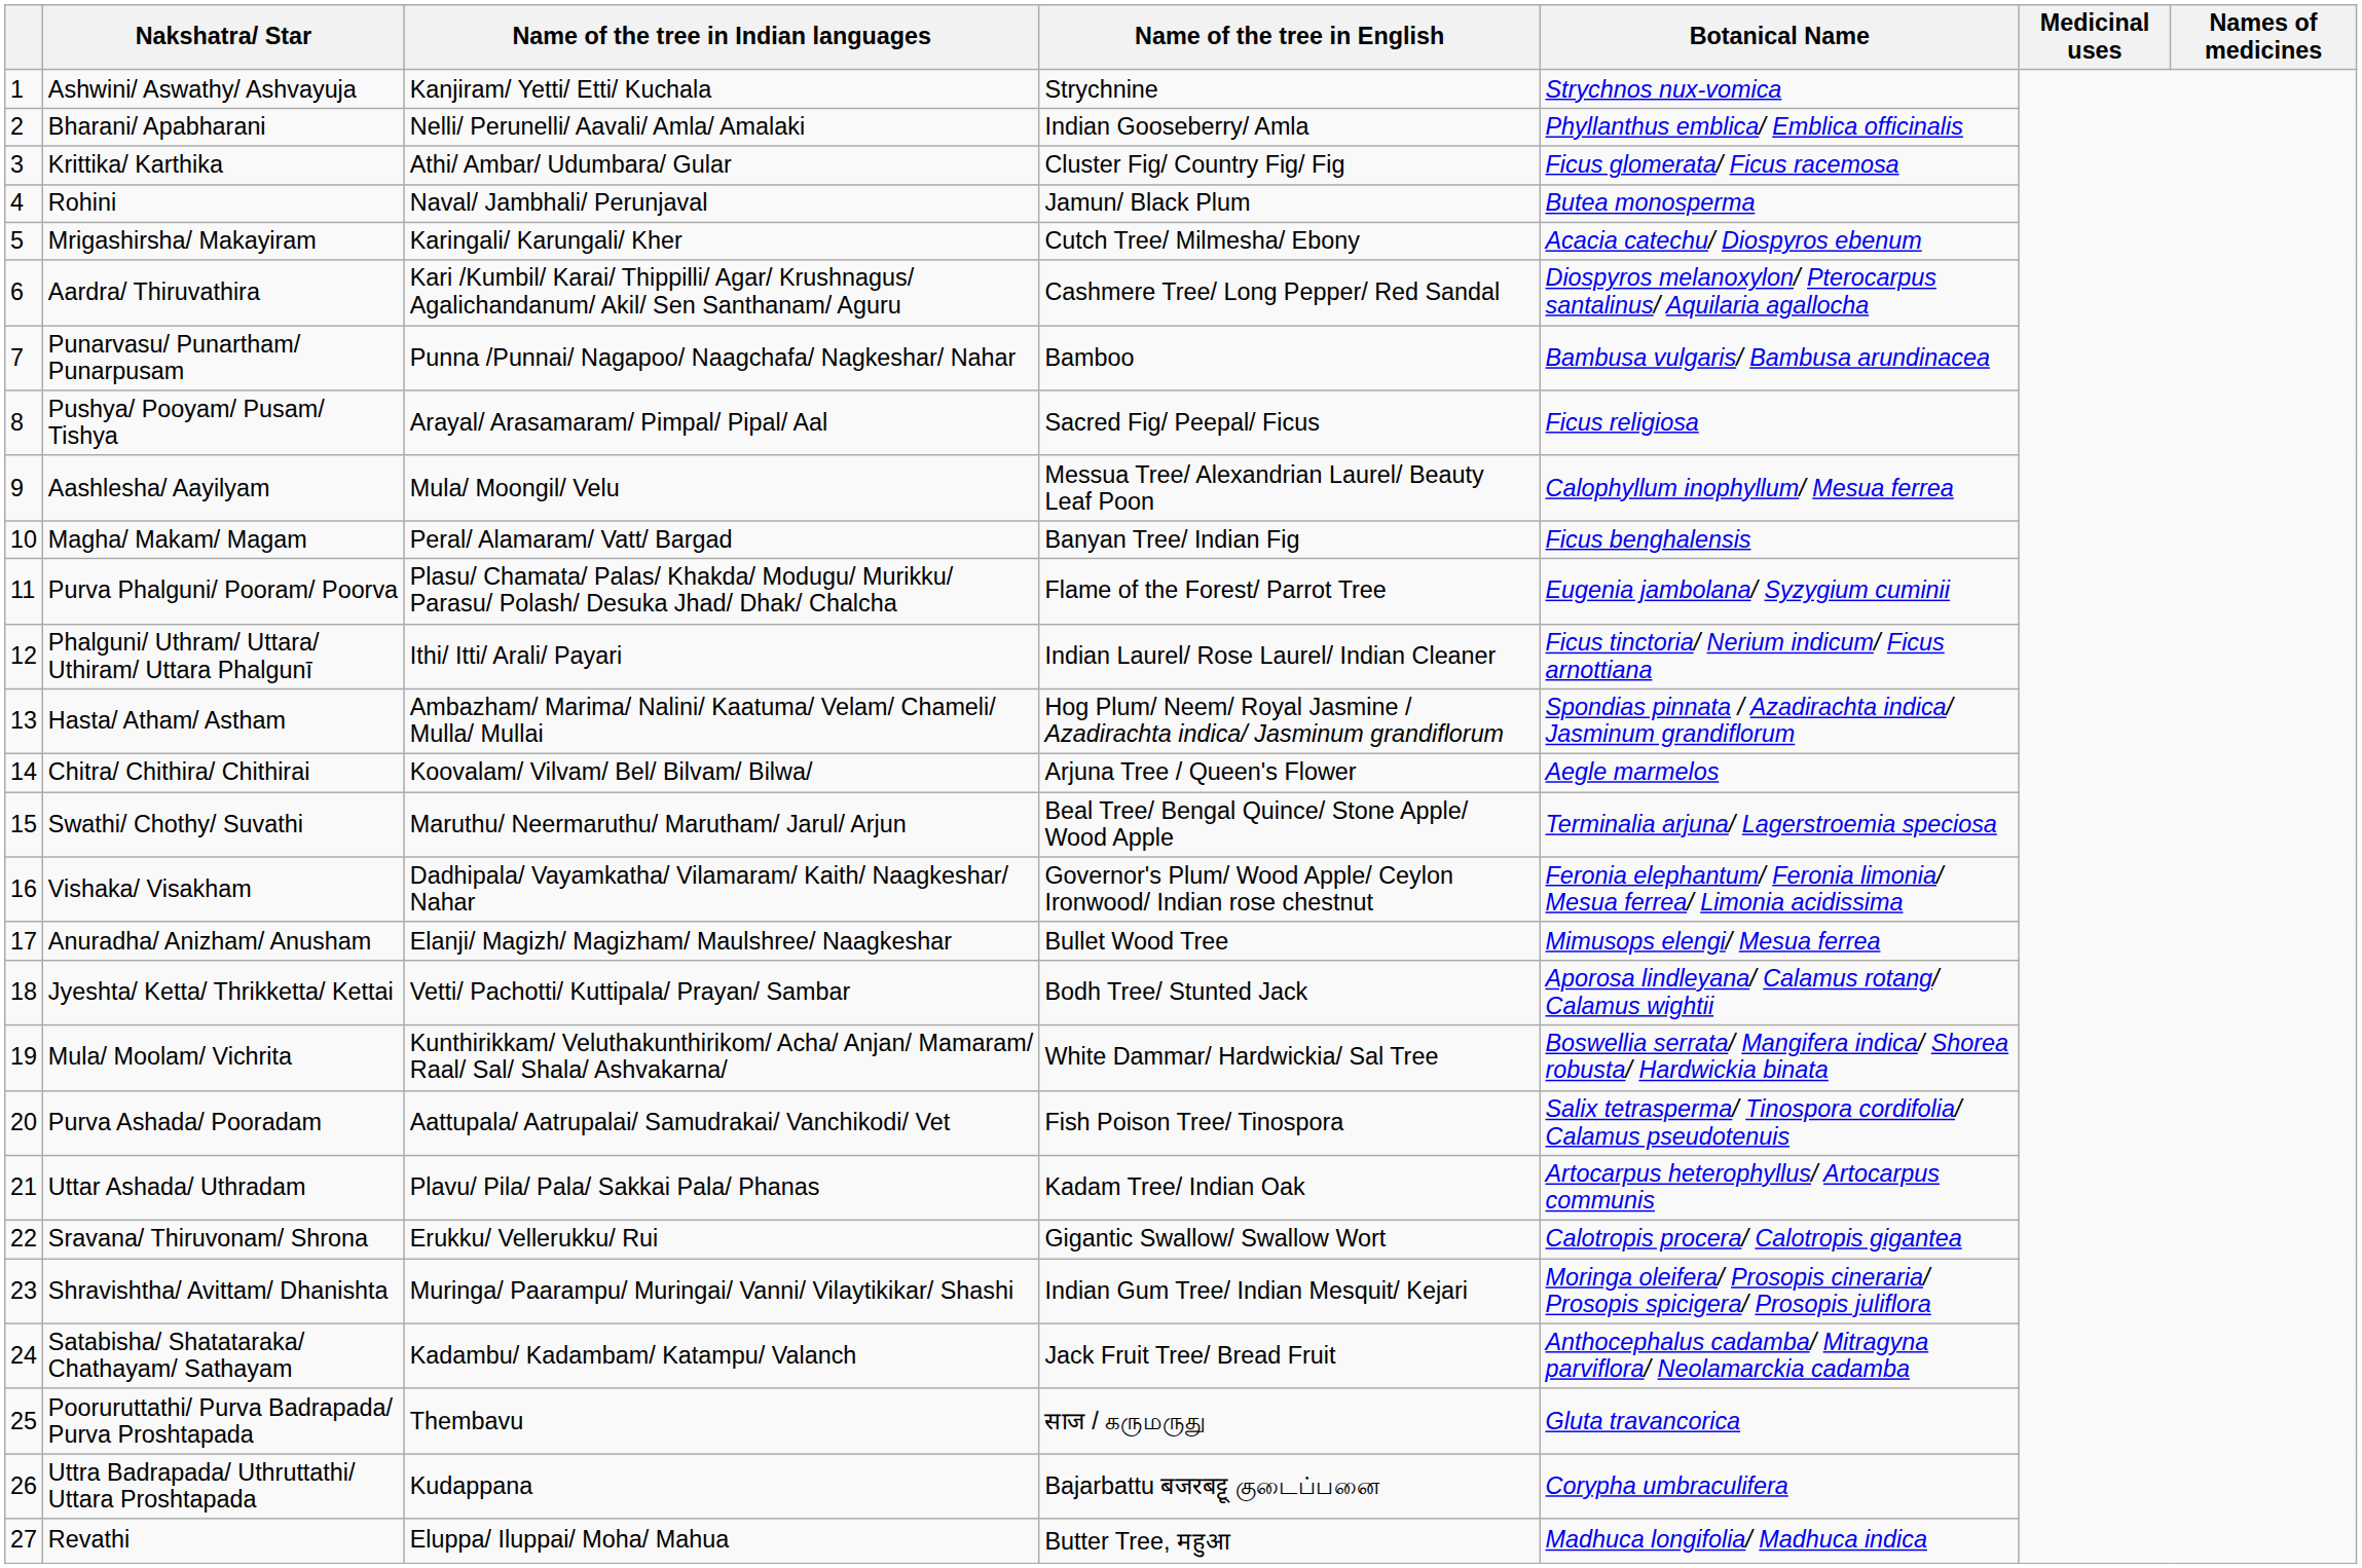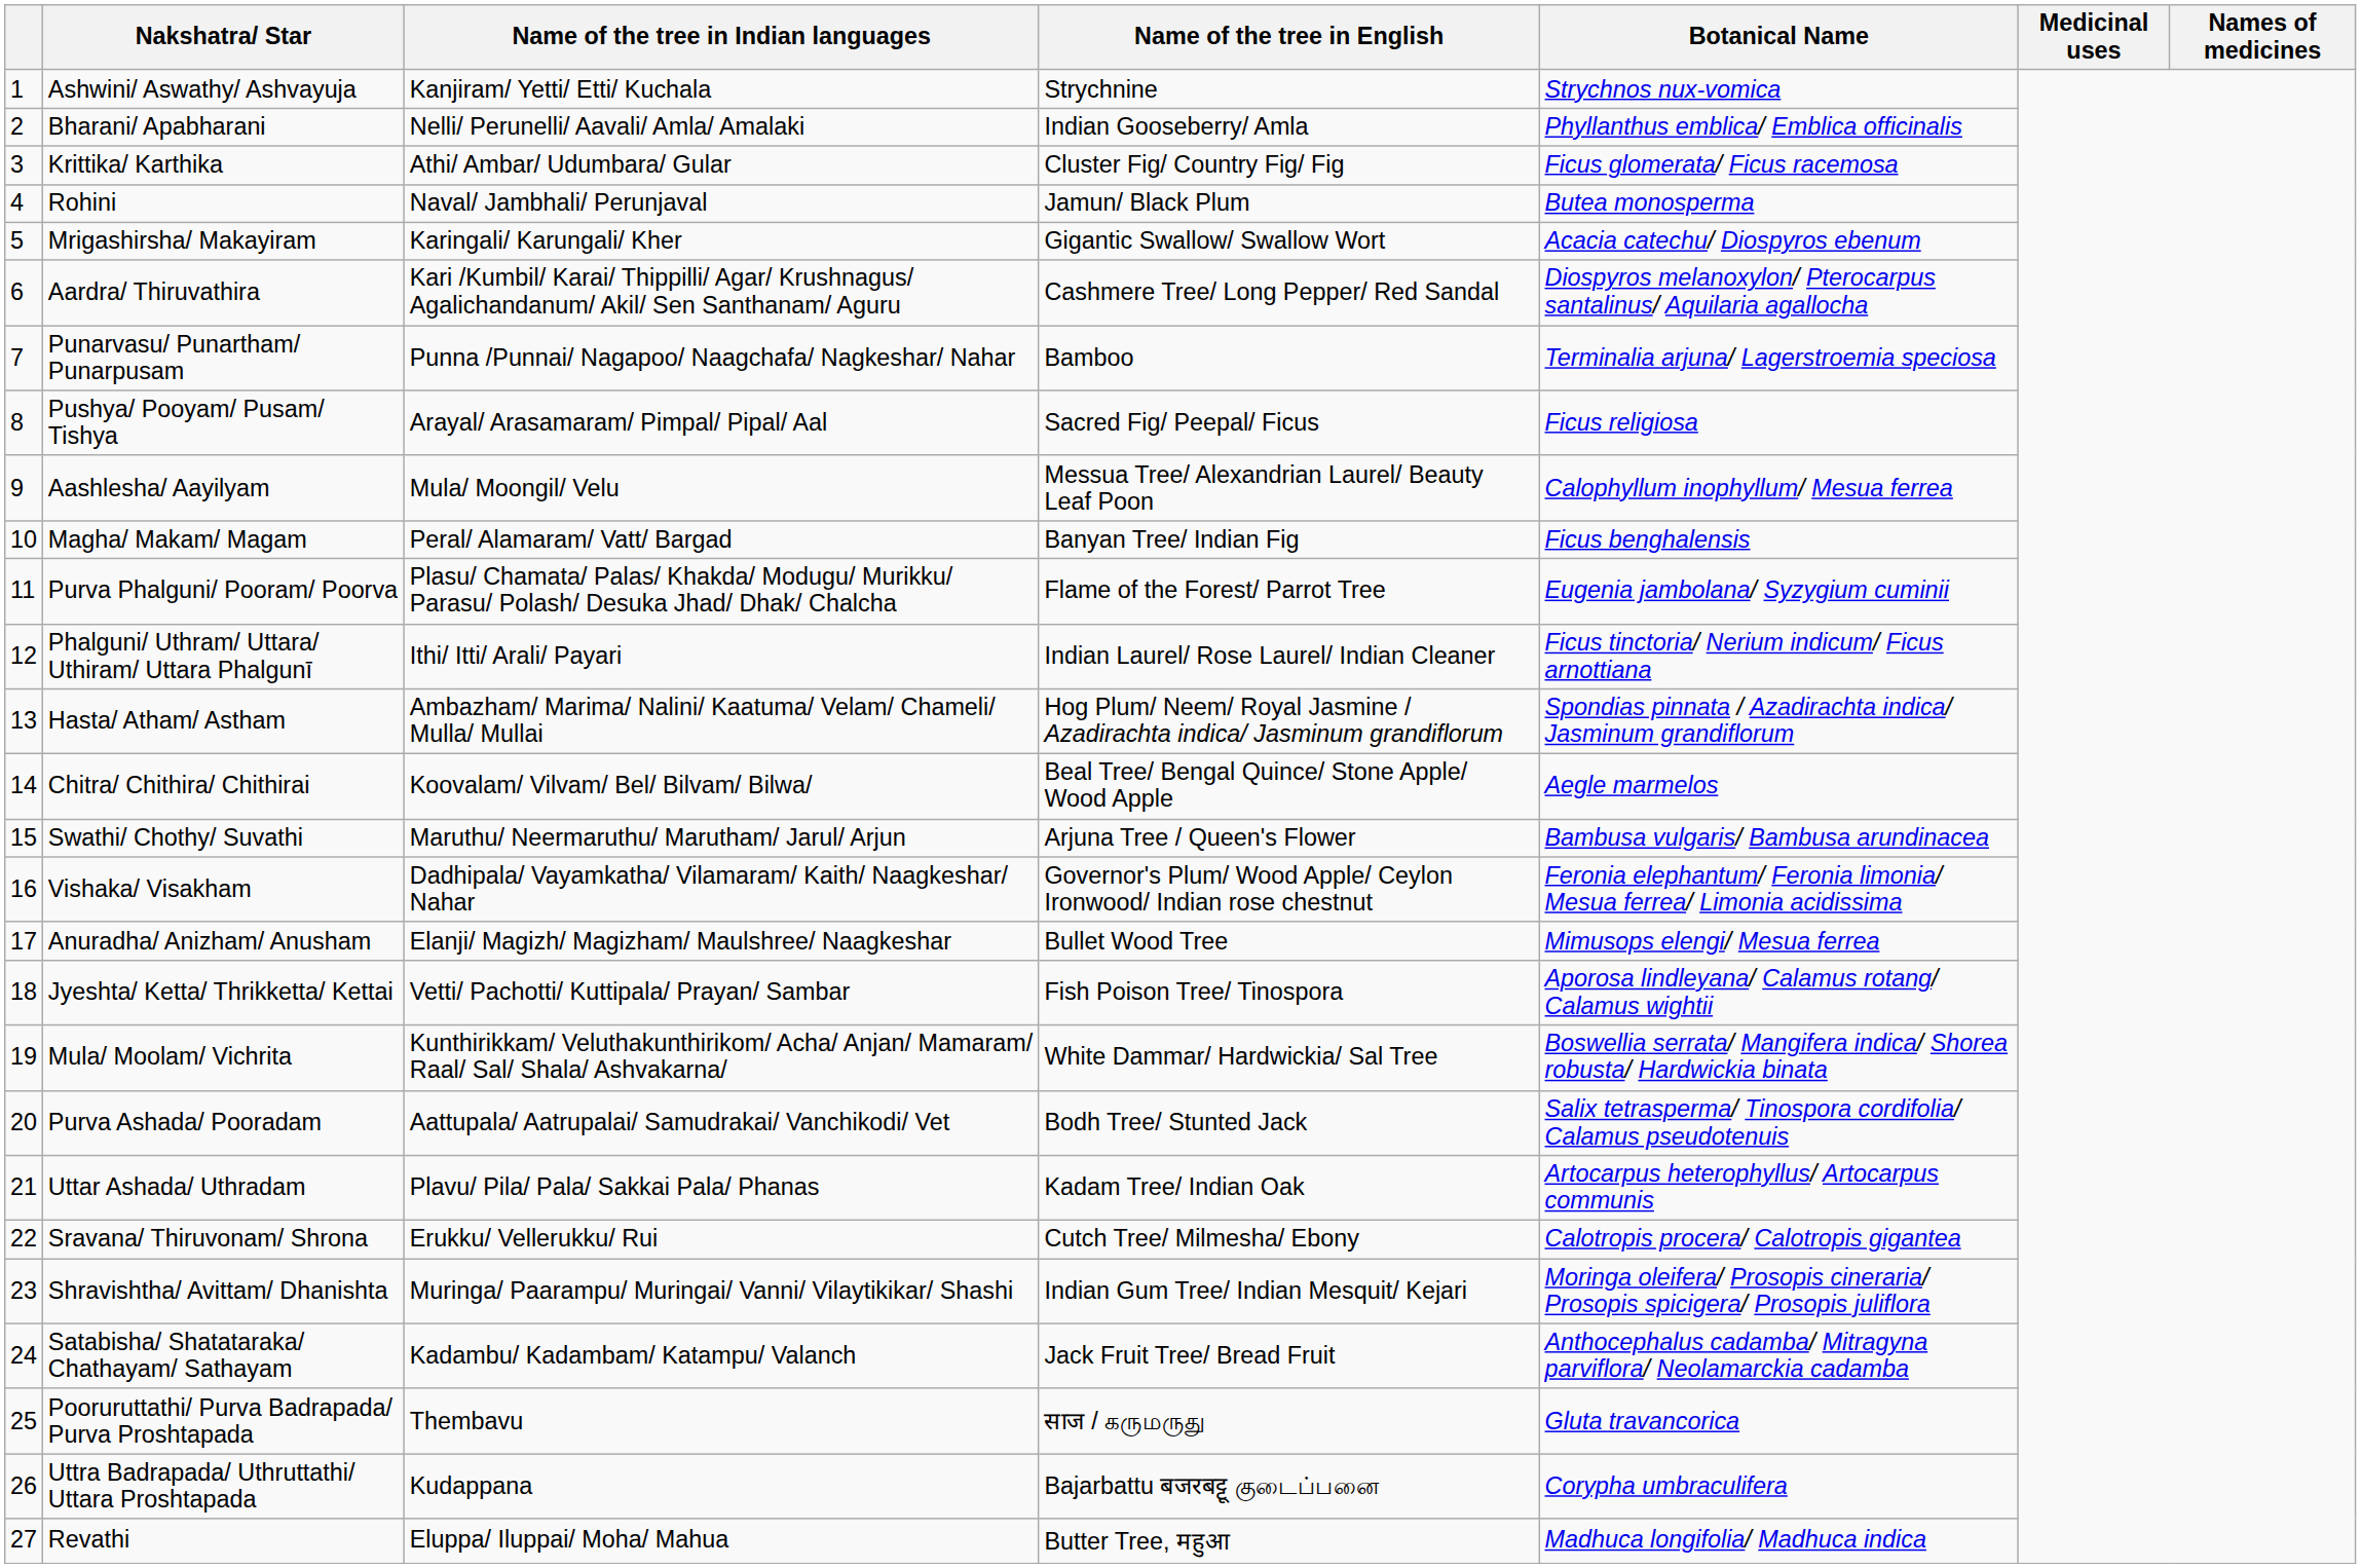 <table class="wikitable sortable">
 <tr>
 <th></th>
 <th>Nakshatra/ Star</th>
 <th>Name of the tree in Indian languages</th>
 <th>Name of the tree in English</th>
 <th>Botanical Name</th>
 <th>Medicinal uses</th>
 <th>Names of medicines</th>
 </tr>
 <tr>
 <td>1</td>
 <td>Ashwini/ Aswathy/ Ashvayuja</td>
 <td>Kanjiram/ Yetti/ Etti/ Kuchala</td>
 <td>Strychnine</td>
 <td><em><a href='#'>Strychnos nux-vomica</a></em></td>
 </tr>
 <tr>
 <td>2</td>
 <td>Bharani/ Apabharani</td>
 <td>Nelli/ Perunelli/ Aavali/ Amla/ Amalaki</td>
 <td>Indian Gooseberry/ Amla</td>
 <td><em><a href='#'>Phyllanthus emblica</a>/ <a href='#'>Emblica officinalis</a></em></td>
 </tr>
 <tr>
 <td>3</td>
 <td>Krittika/ Karthika</td>
 <td>Athi/ Ambar/ Udumbara/ Gular</td>
 <td>Cluster Fig/ Country Fig/ Fig</td>
 <td><em><a href='#'>Ficus glomerata</a>/ <a href='#'>Ficus racemosa</a></em></td>
 </tr>
 <tr>
 <td>4</td>
 <td>Rohini</td>
 <td>Naval/ Jambhali/ Perunjaval</td>
 <td>Jamun/ Black Plum</td>
 <td><em><a href='#'>Butea monosperma</a></em></td>
 </tr>
 <tr>
 <td>5</td>
 <td>Mrigashirsha/ Makayiram</td>
 <td>Karingali/ Karungali/ Kher</td>
-<td>Cutch Tree/ Milmesha/ Ebony</td>
+<td>Gigantic Swallow/ Swallow Wort</td>
 <td><em><a href='#'>Acacia catechu</a>/ <a href='#'>Diospyros ebenum</a></em></td>
 </tr>
 <tr>
 <td>6</td>
 <td>Aardra/ Thiruvathira</td>
 <td>Kari /Kumbil/ Karai/ Thippilli/ Agar/ Krushnagus/ Agalichandanum/ Akil/ Sen Santhanam/ Aguru</td>
 <td>Cashmere Tree/ Long Pepper/ Red Sandal</td>
 <td><em><a href='#'>Diospyros melanoxylon</a>/ <a href='#'>Pterocarpus santalinus</a>/ <a href='#'>Aquilaria agallocha</a></em></td>
 </tr>
 <tr>
 <td>7</td>
 <td>Punarvasu/ Punartham/ Punarpusam</td>
 <td>Punna /Punnai/ Nagapoo/ Naagchafa/ Nagkeshar/ Nahar</td>
 <td>Bamboo</td>
-<td><em><a href='#'>Bambusa vulgaris</a>/ <a href='#'>Bambusa arundinacea</a></em></td>
+<td><em><a href='#'>Terminalia arjuna</a>/ <a href='#'>Lagerstroemia speciosa</a></em></td>
 </tr>
 <tr>
 <td>8</td>
 <td>Pushya/ Pooyam/ Pusam/ Tishya</td>
 <td>Arayal/ Arasamaram/ Pimpal/ Pipal/ Aal</td>
 <td>Sacred Fig/ Peepal/ Ficus</td>
 <td><em><a href='#'>Ficus religiosa</a></em></td>
 </tr>
 <tr>
 <td>9</td>
 <td>Aashlesha/ Aayilyam</td>
 <td>Mula/ Moongil/ Velu</td>
 <td>Messua Tree/ Alexandrian Laurel/ Beauty Leaf Poon</td>
 <td><em><a href='#'>Calophyllum inophyllum</a>/ <a href='#'>Mesua ferrea</a></em></td>
 </tr>
 <tr>
 <td>10</td>
 <td>Magha/ Makam/ Magam</td>
 <td>Peral/ Alamaram/ Vatt/ Bargad</td>
 <td>Banyan Tree/ Indian Fig</td>
 <td><em><a href='#'>Ficus benghalensis</a></em></td>
 </tr>
 <tr>
 <td>11</td>
 <td>Purva Phalguni/ Pooram/ Poorva</td>
 <td>Plasu/ Chamata/ Palas/ Khakda/ Modugu/ Murikku/ Parasu/ Polash/ Desuka Jhad/ Dhak/ Chalcha</td>
 <td>Flame of the Forest/ Parrot Tree</td>
 <td><em><a href='#'>Eugenia jambolana</a>/ <a href='#'>Syzygium cuminii</a></em></td>
 </tr>
 <tr>
 <td>12</td>
 <td>Phalguni/ Uthram/ Uttara/ Uthiram/ Uttara Phalgunī</td>
 <td>Ithi/ Itti/ Arali/ Payari</td>
 <td>Indian Laurel/ Rose Laurel/ Indian Cleaner</td>
 <td><em><a href='#'>Ficus tinctoria</a>/ <a href='#'>Nerium indicum</a>/ <a href='#'>Ficus arnottiana</a></em></td>
 </tr>
 <tr>
 <td>13</td>
 <td>Hasta/ Atham/ Astham</td>
 <td>Ambazham/ Marima/ Nalini/ Kaatuma/ Velam/ Chameli/ Mulla/ Mullai</td>
 <td>Hog Plum/ Neem/ Royal Jasmine / <em>Azadirachta indica/ Jasminum grandiflorum</em></td>
 <td><em><a href='#'>Spondias pinnata</a> / <a href='#'>Azadirachta indica</a>/ <a href='#'>Jasminum grandiflorum</a></em></td>
 </tr>
 <tr>
 <td>14</td>
 <td>Chitra/ Chithira/ Chithirai</td>
 <td>Koovalam/ Vilvam/ Bel/ Bilvam/ Bilwa/</td>
-<td>Arjuna Tree / Queen's Flower</td>
+<td>Beal Tree/ Bengal Quince/ Stone Apple/ Wood Apple</td>
 <td><em><a href='#'>Aegle marmelos</a></em></td>
 </tr>
 <tr>
 <td>15</td>
 <td>Swathi/ Chothy/ Suvathi</td>
 <td>Maruthu/ Neermaruthu/ Marutham/ Jarul/ Arjun</td>
-<td>Beal Tree/ Bengal Quince/ Stone Apple/ Wood Apple</td>
-<td><em><a href='#'>Terminalia arjuna</a>/ <a href='#'>Lagerstroemia speciosa</a></em></td>
+<td>Arjuna Tree / Queen's Flower</td>
+<td><em><a href='#'>Bambusa vulgaris</a>/ <a href='#'>Bambusa arundinacea</a></em></td>
 </tr>
 <tr>
 <td>16</td>
 <td>Vishaka/ Visakham</td>
 <td>Dadhipala/ Vayamkatha/ Vilamaram/ Kaith/ Naagkeshar/ Nahar</td>
 <td>Governor's Plum/ Wood Apple/ Ceylon Ironwood/ Indian rose chestnut</td>
 <td><em><a href='#'>Feronia elephantum</a>/ <a href='#'>Feronia limonia</a>/ <a href='#'>Mesua ferrea</a>/ <a href='#'>Limonia acidissima</a></em></td>
 </tr>
 <tr>
 <td>17</td>
 <td>Anuradha/ Anizham/ Anusham</td>
 <td>Elanji/ Magizh/ Magizham/ Maulshree/ Naagkeshar</td>
 <td>Bullet Wood Tree</td>
 <td><em><a href='#'>Mimusops elengi</a>/ <a href='#'>Mesua ferrea</a></em></td>
 </tr>
 <tr>
 <td>18</td>
 <td>Jyeshta/ Ketta/ Thrikketta/ Kettai</td>
 <td>Vetti/ Pachotti/ Kuttipala/ Prayan/ Sambar</td>
-<td>Bodh Tree/ Stunted Jack</td>
+<td>Fish Poison Tree/ Tinospora</td>
 <td><em><a href='#'>Aporosa lindleyana</a>/ <a href='#'>Calamus rotang</a>/ <a href='#'>Calamus wightii</a></em></td>
 </tr>
 <tr>
 <td>19</td>
 <td>Mula/ Moolam/ Vichrita</td>
 <td>Kunthirikkam/ Veluthakunthirikom/ Acha/ Anjan/ Mamaram/ Raal/ Sal/ Shala/ Ashvakarna/</td>
 <td>White Dammar/ Hardwickia/ Sal Tree</td>
 <td><em><a href='#'>Boswellia serrata</a>/ <a href='#'>Mangifera indica</a>/ <a href='#'>Shorea robusta</a>/ <a href='#'>Hardwickia binata</a></em></td>
 </tr>
 <tr>
 <td>20</td>
 <td>Purva Ashada/ Pooradam</td>
 <td>Aattupala/ Aatrupalai/ Samudrakai/ Vanchikodi/ Vet</td>
-<td>Fish Poison Tree/ Tinospora</td>
+<td>Bodh Tree/ Stunted Jack</td>
 <td><em><a href='#'>Salix tetrasperma</a>/ <a href='#'>Tinospora cordifolia</a>/ <a href='#'>Calamus pseudotenuis</a></em></td>
 </tr>
 <tr>
 <td>21</td>
 <td>Uttar Ashada/ Uthradam</td>
 <td>Plavu/ Pila/ Pala/ Sakkai Pala/ Phanas</td>
 <td>Kadam Tree/ Indian Oak</td>
 <td><em><a href='#'>Artocarpus heterophyllus</a>/ <a href='#'>Artocarpus communis</a></em></td>
 </tr>
 <tr>
 <td>22</td>
 <td>Sravana/ Thiruvonam/ Shrona</td>
 <td>Erukku/ Vellerukku/ Rui</td>
-<td>Gigantic Swallow/ Swallow Wort</td>
+<td>Cutch Tree/ Milmesha/ Ebony</td>
 <td><em><a href='#'>Calotropis procera</a>/ <a href='#'>Calotropis gigantea</a></em></td>
 </tr>
 <tr>
 <td>23</td>
 <td>Shravishtha/ Avittam/ Dhanishta</td>
 <td>Muringa/ Paarampu/ Muringai/ Vanni/ Vilaytikikar/ Shashi</td>
 <td>Indian Gum Tree/ Indian Mesquit/ Kejari</td>
 <td><em><a href='#'>Moringa oleifera</a>/ <a href='#'>Prosopis cineraria</a>/ <a href='#'>Prosopis spicigera</a>/ <a href='#'>Prosopis juliflora</a></em></td>
 </tr>
 <tr>
 <td>24</td>
 <td>Satabisha/ Shatataraka/ Chathayam/ Sathayam</td>
 <td>Kadambu/ Kadambam/ Katampu/ Valanch</td>
 <td>Jack Fruit Tree/ Bread Fruit</td>
 <td><em><a href='#'>Anthocephalus cadamba</a>/ <a href='#'>Mitragyna parviflora</a>/ <a href='#'>Neolamarckia cadamba</a></em></td>
 </tr>
 <tr>
 <td>25</td>
 <td>Pooruruttathi/ Purva Badrapada/ Purva Proshtapada</td>
 <td>Thembavu</td>
 <td>साज / கருமருது</td>
 <td><em><a href='#'>Gluta travancorica</a></em></td>
 </tr>
 <tr>
 <td>26</td>
 <td>Uttra Badrapada/ Uthruttathi/ Uttara Proshtapada</td>
 <td>Kudappana</td>
 <td>Bajarbattu बजरबट्टू குடைப்பனை</td>
 <td><em><a href='#'>Corypha umbraculifera</a></em></td>
 </tr>
 <tr>
 <td>27</td>
 <td>Revathi</td>
 <td>Eluppa/ Iluppai/ Moha/ Mahua</td>
 <td>Butter Tree, महुआ</td>
 <td><em><a href='#'>Madhuca longifolia</a>/ <a href='#'>Madhuca indica</a></em></td>
 </tr>
 <tr>
 </tr>
 </table>
